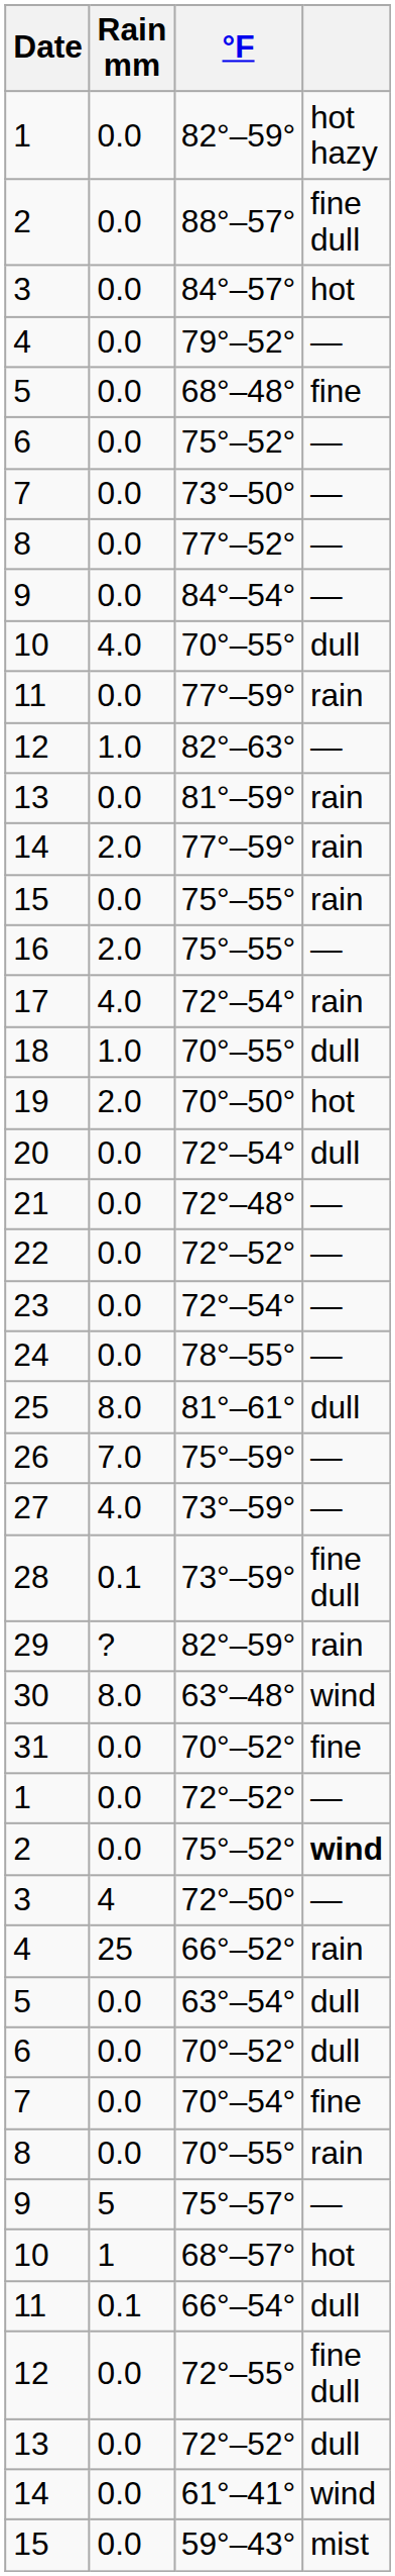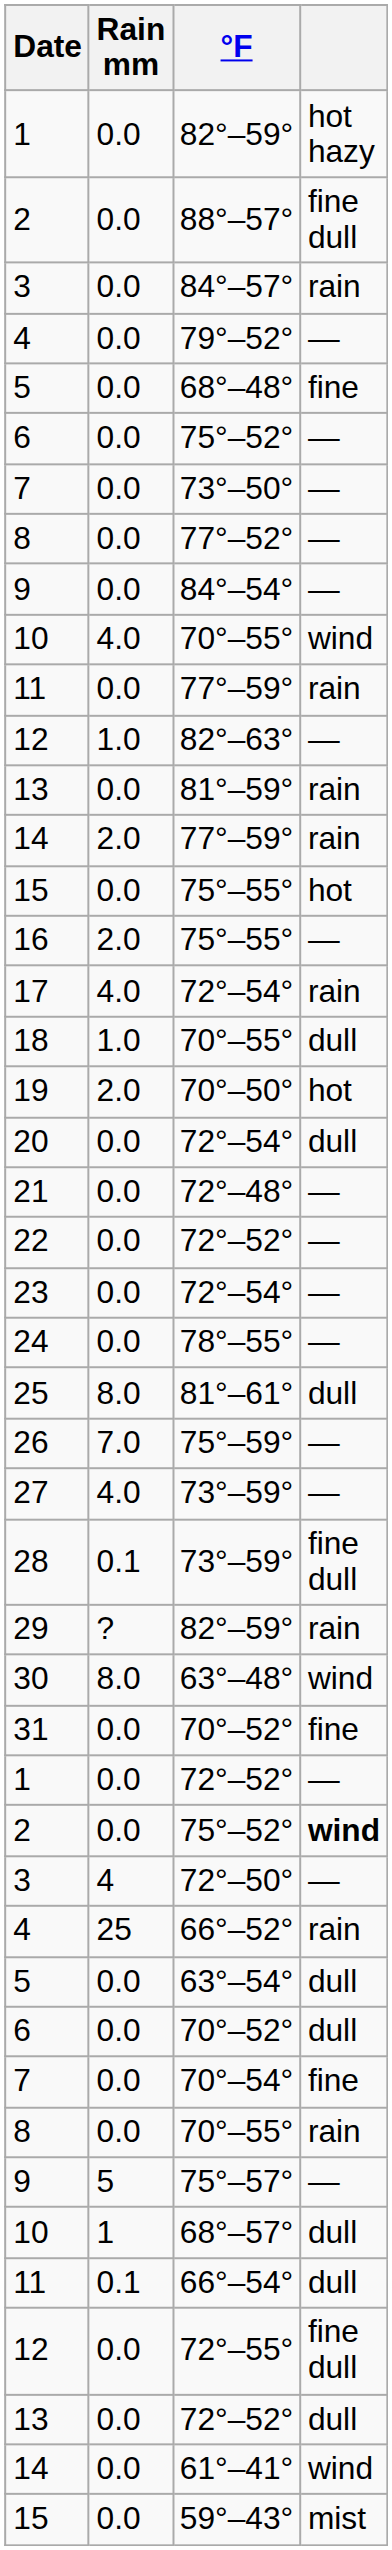 <table class="wikitable" style="float:right; margin:0 0 1em 1em;">
 <tr>
 <th>Date</th>
 <th>Rain<br>mm</th>
 <th><a href='#'>°F</a></th>
 <th></th>
 </tr>
 <tr>
 <td>1</td>
 <td>0.0</td>
 <td>82°–59°</td>
 <td>hot<br>hazy</td>
 </tr>
 <tr>
 <td>2</td>
 <td>0.0</td>
 <td>88°–57°</td>
 <td>fine<br>dull</td>
 </tr>
 <tr>
 <td>3</td>
 <td>0.0</td>
 <td>84°–57°</td>
-<td>hot</td>
+<td>rain</td>
 </tr>
 <tr>
 <td>4</td>
 <td>0.0</td>
 <td>79°–52°</td>
 <td>—</td>
 </tr>
 <tr>
 <td>5</td>
 <td>0.0</td>
 <td>68°–48°</td>
 <td>fine</td>
 </tr>
 <tr>
 <td>6</td>
 <td>0.0</td>
 <td>75°–52°</td>
 <td>—</td>
 </tr>
 <tr>
 <td>7</td>
 <td>0.0</td>
 <td>73°–50°</td>
 <td>—</td>
 </tr>
 <tr>
 <td>8</td>
 <td>0.0</td>
 <td>77°–52°</td>
 <td>—</td>
 </tr>
 <tr>
 <td>9</td>
 <td>0.0</td>
 <td>84°–54°</td>
 <td>—</td>
 </tr>
 <tr>
 <td>10</td>
 <td>4.0</td>
 <td>70°–55°</td>
-<td>dull</td>
+<td>wind</td>
 </tr>
 <tr>
 <td>11</td>
 <td>0.0</td>
 <td>77°–59°</td>
 <td>rain</td>
 </tr>
 <tr>
 <td>12</td>
 <td>1.0</td>
 <td>82°–63°</td>
 <td>—</td>
 </tr>
 <tr>
 <td>13</td>
 <td>0.0</td>
 <td>81°–59°</td>
 <td>rain</td>
 </tr>
 <tr>
 <td>14</td>
 <td>2.0</td>
 <td>77°–59°</td>
 <td>rain</td>
 </tr>
 <tr>
 <td>15</td>
 <td>0.0</td>
 <td>75°–55°</td>
-<td>rain</td>
+<td>hot</td>
 </tr>
 <tr>
 <td>16</td>
 <td>2.0</td>
 <td>75°–55°</td>
 <td>—</td>
 </tr>
 <tr>
 <td>17</td>
 <td>4.0</td>
 <td>72°–54°</td>
 <td>rain</td>
 </tr>
 <tr>
 <td>18</td>
 <td>1.0</td>
 <td>70°–55°</td>
 <td>dull</td>
 </tr>
 <tr>
 <td>19</td>
 <td>2.0</td>
 <td>70°–50°</td>
 <td>hot</td>
 </tr>
 <tr>
 <td>20</td>
 <td>0.0</td>
 <td>72°–54°</td>
 <td>dull</td>
 </tr>
 <tr>
 <td>21</td>
 <td>0.0</td>
 <td>72°–48°</td>
 <td>—</td>
 </tr>
 <tr>
 <td>22</td>
 <td>0.0</td>
 <td>72°–52°</td>
 <td>—</td>
 </tr>
 <tr>
 <td>23</td>
 <td>0.0</td>
 <td>72°–54°</td>
 <td>—</td>
 </tr>
 <tr>
 <td>24</td>
 <td>0.0</td>
 <td>78°–55°</td>
 <td>—</td>
 </tr>
 <tr>
 <td>25</td>
 <td>8.0</td>
 <td>81°–61°</td>
 <td>dull</td>
 </tr>
 <tr>
 <td>26</td>
 <td>7.0</td>
 <td>75°–59°</td>
 <td>—</td>
 </tr>
 <tr>
 <td>27</td>
 <td>4.0</td>
 <td>73°–59°</td>
 <td>—</td>
 </tr>
 <tr>
 <td>28</td>
 <td>0.1</td>
 <td>73°–59°</td>
 <td>fine<br>dull</td>
 </tr>
 <tr>
 <td>29</td>
 <td>?</td>
 <td>82°–59°</td>
 <td>rain</td>
 </tr>
 <tr>
 <td>30</td>
 <td>8.0</td>
 <td>63°–48°</td>
 <td>wind</td>
 </tr>
 <tr>
 <td>31</td>
 <td>0.0</td>
 <td>70°–52°</td>
 <td>fine</td>
 </tr>
 <tr>
 <td>1</td>
 <td>0.0</td>
 <td>72°–52°</td>
 <td>—</td>
 </tr>
 <tr>
 <td>2</td>
 <td>0.0</td>
 <td>75°–52°</td>
 <td><strong>wind</strong></td>
 </tr>
 <tr>
 <td>3</td>
 <td>4</td>
 <td>72°–50°</td>
 <td>—</td>
 </tr>
 <tr>
 <td>4</td>
 <td>25</td>
 <td>66°–52°</td>
 <td>rain</td>
 </tr>
 <tr>
 <td>5</td>
 <td>0.0</td>
 <td>63°–54°</td>
 <td>dull</td>
 </tr>
 <tr>
 <td>6</td>
 <td>0.0</td>
 <td>70°–52°</td>
 <td>dull</td>
 </tr>
 <tr>
 <td>7</td>
 <td>0.0</td>
 <td>70°–54°</td>
 <td>fine</td>
 </tr>
 <tr>
 <td>8</td>
 <td>0.0</td>
 <td>70°–55°</td>
 <td>rain</td>
 </tr>
 <tr>
 <td>9</td>
 <td>5</td>
 <td>75°–57°</td>
 <td>—</td>
 </tr>
 <tr>
 <td>10</td>
 <td>1</td>
 <td>68°–57°</td>
-<td>hot</td>
+<td>dull</td>
 </tr>
 <tr>
 <td>11</td>
 <td>0.1</td>
 <td>66°–54°</td>
 <td>dull</td>
 </tr>
 <tr>
 <td>12</td>
 <td>0.0</td>
 <td>72°–55°</td>
 <td>fine<br>dull</td>
 </tr>
 <tr>
 <td>13</td>
 <td>0.0</td>
 <td>72°–52°</td>
 <td>dull</td>
 </tr>
 <tr>
 <td>14</td>
 <td>0.0</td>
 <td>61°–41°</td>
 <td>wind</td>
 </tr>
 <tr>
 <td>15</td>
 <td>0.0</td>
 <td>59°–43°</td>
 <td>mist</td>
 </tr>
 </table>
